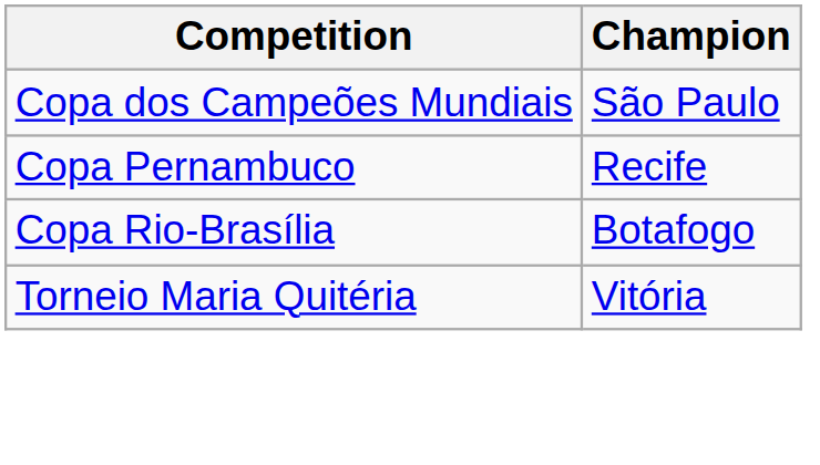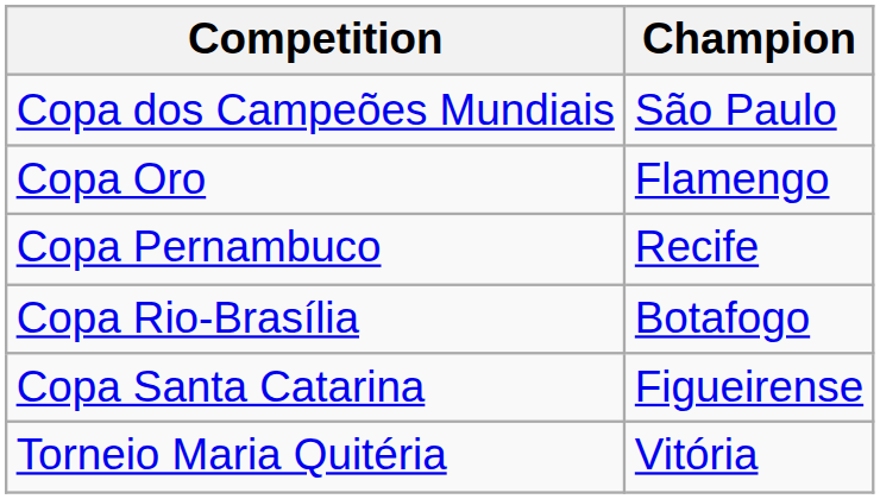 <table class="wikitable">
 <tr>
 <th>Competition</th>
 <th>Champion</th>
 </tr>
 <tr>
 <td><a href='#'>Copa dos Campeões Mundiais</a></td>
 <td><a href='#'>São Paulo</a></td>
 </tr>
 <tr>
+<td><a href='#'>Copa Oro</a></td>
+<td><a href='#'>Flamengo</a></td>
+</tr>
+<tr>
 <td><a href='#'>Copa Pernambuco</a></td>
 <td><a href='#'>Recife</a></td>
 </tr>
 <tr>
 <td><a href='#'>Copa Rio-Brasília</a></td>
 <td><a href='#'>Botafogo</a></td>
 </tr>
 <tr>
+<td><a href='#'>Copa Santa Catarina</a></td>
+<td><a href='#'>Figueirense</a></td>
+</tr>
+<tr>
 <td><a href='#'>Torneio Maria Quitéria</a></td>
 <td><a href='#'>Vitória</a></td>
 </tr>
 </table>
